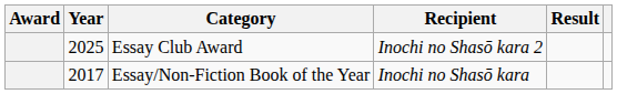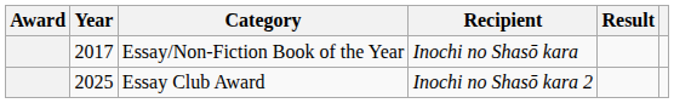 <table class="wikitable sortable plainrowheaders" style="text-align:left;" id="literary-awards">
 <tr>
 <th scope="col">Award</th>
 <th scope="col">Year</th>
 <th scope="col">Category</th>
 <th scope="col">Recipient</th>
 <th scope="col">Result</th>
 <th scope="col" class="unsortable"></th>
 </tr>
 <tr>
 <th scope="row" rowspan="1"></th>
+<td>2017</td>
+<td>Essay/Non-Fiction Book of the Year</td>
+<td><em>Inochi no Shasō kara</em></td>
+<td></td>
+<td style="text-align:center;"></td>
+</tr>
+<tr>
+<th scope="row" rowspan="1"></th>
 <td>2025</td>
 <td>Essay Club Award</td>
 <td><em>Inochi no Shasō kara 2</em></td>
 <td></td>
 <td style="text-align:center;"></td>
 </tr>
-<tr>
-<th scope="row" rowspan="1"></th>
-<td>2017</td>
-<td>Essay/Non-Fiction Book of the Year</td>
-<td><em>Inochi no Shasō kara</em></td>
-<td></td>
-<td style="text-align:center;"></td>
-</tr>
 </table>
